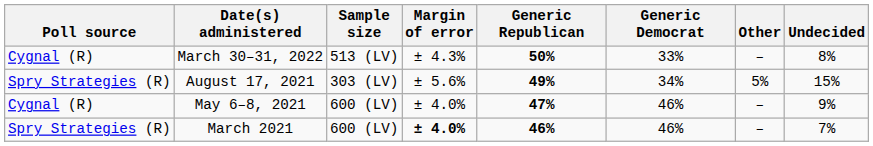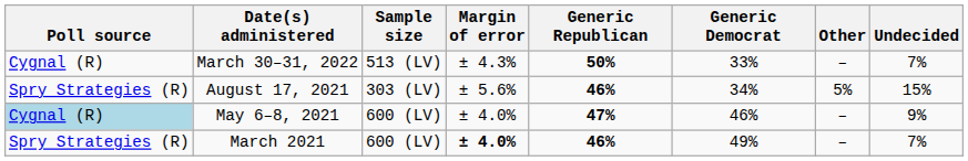 <table class="wikitable" style="font-size:90%;text-align:center;">
 <tr valign=bottom>
 <th>Poll source</th>
 <th>Date(s)<br>administered</th>
 <th>Sample<br>size</th>
 <th>Margin<br>of error</th>
 <th style="width:100px;">Generic<br>Republican</th>
 <th style="width:100px;">Generic<br>Democrat</th>
 <th>Other</th>
 <th>Undecided</th>
 </tr>
 <tr>
 <td style="text-align:left;"><a href='#'>Cygnal</a> (R)</td>
 <td>March 30–31, 2022</td>
 <td>513 (LV)</td>
 <td>± 4.3%</td>
 <td><strong>50%</strong></td>
 <td>33%</td>
 <td>–</td>
-<td>8%</td>
+<td>7%</td>
 </tr>
 <tr>
 <td style="text-align:left;"><a href='#'>Spry Strategies</a> (R)</td>
 <td>August 17, 2021</td>
 <td>303 (LV)</td>
 <td>± 5.6%</td>
-<td><strong>49%</strong></td>
+<td><strong>46%</strong></td>
 <td>34%</td>
 <td>5%</td>
 <td>15%</td>
 </tr>
 <tr>
-<td style="text-align:left;"><a href='#'>Cygnal</a> (R)</td>
+<td style="background: lightblue; text-align:left;"><a href='#'>Cygnal</a> (R)</td>
 <td>May 6–8, 2021</td>
 <td>600 (LV)</td>
 <td>± 4.0%</td>
 <td><strong>47%</strong></td>
 <td>46%</td>
 <td>–</td>
 <td>9%</td>
 </tr>
 <tr>
 <td style="text-align:left;"><a href='#'>Spry Strategies</a> (R)</td>
 <td>March 2021</td>
 <td>600 (LV)</td>
 <td><strong>± 4.0%</strong></td>
 <td><strong>46%</strong></td>
-<td>46%</td>
+<td>49%</td>
 <td>–</td>
 <td>7%</td>
 </tr>
 </table>
